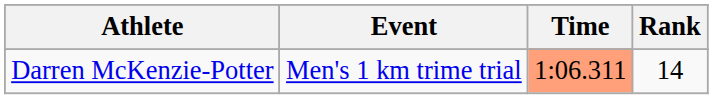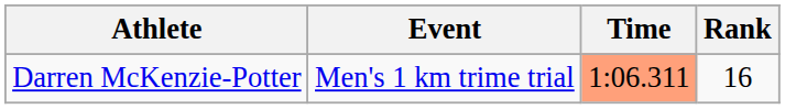 <table class=wikitable style="font-size:90%;">
 <tr>
 <th>Athlete</th>
 <th>Event</th>
 <th>Time</th>
 <th>Rank</th>
 </tr>
 <tr align=center>
 <td align=left><a href='#'>Darren McKenzie-Potter</a></td>
 <td align=left><a href='#'>Men's 1 km trime trial</a></td>
 <td style="background: lightsalmon;">1:06.311</td>
-<td>14</td>
+<td>16</td>
 </tr>
 </table>
